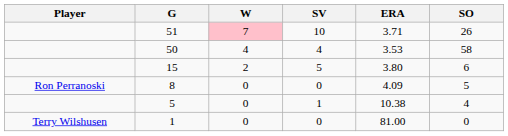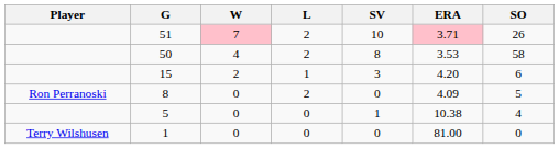 <table class="wikitable sortable">
 <tr>
 <th bgcolor="#DDDDFF" width="16%">Player</th>
 <th bgcolor="#DDDDFF" width="9%">G</th>
 <th bgcolor="#DDDDFF" width="9%">W</th>
+<th bgcolor="#DDDDFF" width="9%">L</th>
 <th bgcolor="#DDDDFF" width="9%">SV</th>
 <th bgcolor="#DDDDFF" width="9%">ERA</th>
 <th bgcolor="#DDDDFF" width="9%">SO</th>
 </tr>
 <tr align="center">
 <td></td>
 <td>51</td>
 <td style="background: pink;">7</td>
+<td>2</td>
 <td>10</td>
-<td>3.71</td>
+<td style="background: pink;">3.71</td>
 <td>26</td>
 </tr>
 <tr align="center">
 <td></td>
 <td>50</td>
 <td>4</td>
-<td>4</td>
+<td>2</td>
+<td>8</td>
 <td>3.53</td>
 <td>58</td>
 </tr>
 <tr align="center">
 <td></td>
 <td>15</td>
 <td>2</td>
-<td>5</td>
-<td>3.80</td>
+<td>1</td>
+<td>3</td>
+<td>4.20</td>
 <td>6</td>
 </tr>
 <tr align="center">
 <td><a href='#'>Ron Perranoski</a></td>
 <td>8</td>
 <td>0</td>
+<td>2</td>
 <td>0</td>
 <td>4.09</td>
 <td>5</td>
 </tr>
 <tr align=center>
 <td></td>
 <td>5</td>
+<td>0</td>
 <td>0</td>
 <td>1</td>
 <td>10.38</td>
 <td>4</td>
 </tr>
 <tr align="center">
 <td><a href='#'>Terry Wilshusen</a></td>
 <td>1</td>
 <td>0</td>
 <td>0</td>
+<td>0</td>
 <td>81.00</td>
 <td>0</td>
 </tr>
 </table>
